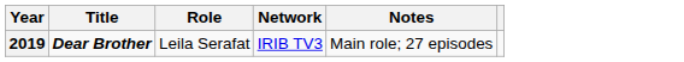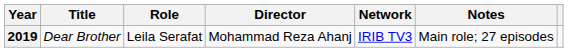 <table class="wikitable plainrowheaders sortable"  style=font-size:100%>
 <tr>
 <th scope="col">Year</th>
 <th scope="col">Title</th>
 <th scope="col">Role</th>
+<th scope="col">Director</th>
 <th scope="col">Network</th>
 <th scope="col">Notes</th>
 <th scope="col" class="unsortable"></th>
 </tr>
 <tr>
 <th scope=row>2019</th>
-<td><strong><em>Dear Brother</em></strong></td>
+<td><em>Dear Brother</em></td>
 <td>Leila Serafat</td>
+<td>Mohammad Reza Ahanj</td>
 <td><a href='#'>IRIB TV3</a></td>
 <td>Main role; 27 episodes</td>
 <td></td>
 </tr>
 </table>
